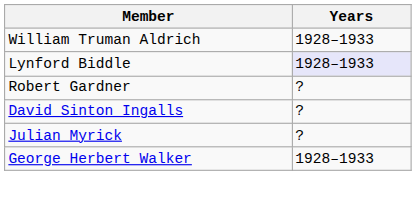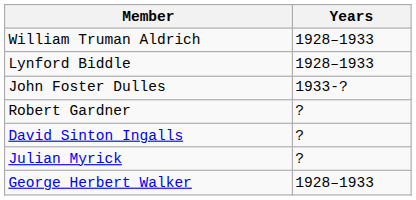 <table class="wikitable" style="margin: 1em auto 1em auto">
 <tr>
 <th width="250">Member</th>
 <th width="100">Years</th>
 </tr>
 <tr>
 <td>William Truman Aldrich</td>
 <td>1928–1933</td>
 </tr>
 <tr>
 <td>Lynford Biddle</td>
-<td style="background: lavender;">1928–1933</td>
+<td>1928–1933</td>
+</tr>
+<tr>
+<td>John Foster Dulles</td>
+<td>1933-?</td>
 </tr>
 <tr>
 <td>Robert Gardner</td>
 <td>?</td>
 </tr>
 <tr>
 <td><a href='#'>David Sinton Ingalls</a></td>
 <td>?</td>
 </tr>
 <tr>
 <td><a href='#'>Julian Myrick</a></td>
 <td>?</td>
 </tr>
 <tr>
 <td><a href='#'>George Herbert Walker</a></td>
 <td>1928–1933</td>
 </tr>
 </table>
